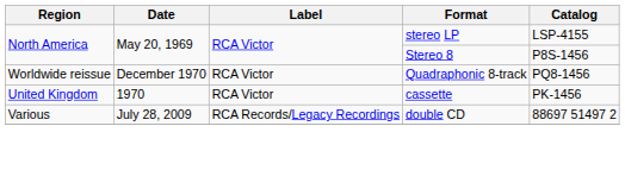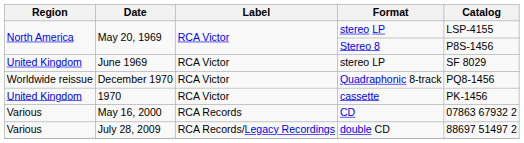 <table class="wikitable">
 <tr>
 <th>Region</th>
 <th>Date</th>
 <th>Label</th>
 <th>Format</th>
 <th>Catalog</th>
 </tr>
 <tr>
 <td rowspan="2"><a href='#'>North America</a></td>
 <td rowspan="2">May 20, 1969</td>
 <td rowspan="2"><a href='#'>RCA Victor</a></td>
 <td><a href='#'>stereo</a> <a href='#'>LP</a></td>
 <td>LSP-4155</td>
 </tr>
 <tr>
 <td><a href='#'>Stereo 8</a></td>
 <td>P8S-1456</td>
 </tr>
 <tr>
+<td><a href='#'>United Kingdom</a></td>
+<td>June 1969</td>
+<td>RCA Victor</td>
+<td>stereo LP</td>
+<td>SF 8029</td>
+</tr>
+<tr>
 <td>Worldwide reissue</td>
 <td>December 1970</td>
 <td>RCA Victor</td>
 <td><a href='#'>Quadraphonic</a> 8-track</td>
 <td>PQ8-1456</td>
 </tr>
 <tr>
 <td><a href='#'>United Kingdom</a></td>
 <td>1970</td>
 <td>RCA Victor</td>
 <td><a href='#'>cassette</a></td>
 <td>PK-1456</td>
 </tr>
 <tr>
 <td>Various</td>
+<td>May 16, 2000</td>
+<td>RCA Records</td>
+<td><a href='#'>CD</a></td>
+<td>07863 67932 2</td>
+</tr>
+<tr>
+<td>Various</td>
 <td>July 28, 2009</td>
 <td>RCA Records/<a href='#'>Legacy Recordings</a></td>
 <td><a href='#'>double</a> CD</td>
 <td>88697 51497 2</td>
 </tr>
 <tr>
 </tr>
 </table>
